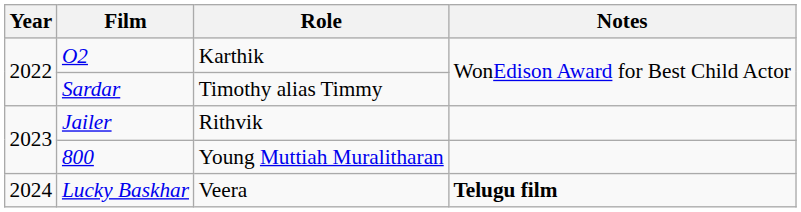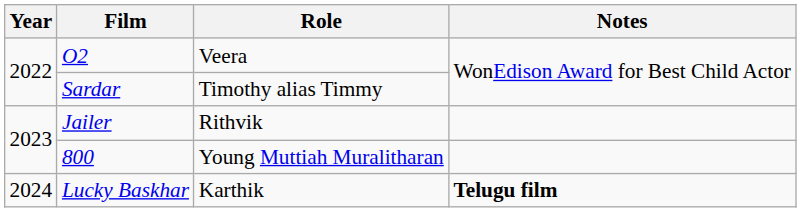 <table class="wikitable sortable">
 <tr>
 <th>Year</th>
 <th>Film</th>
 <th>Role</th>
 <th>Notes</th>
 </tr>
 <tr>
 <td rowspan="2">2022</td>
 <td><em><a href='#'>O2</a></em></td>
-<td>Karthik</td>
+<td>Veera</td>
 <td rowspan="2">Won<a href='#'>Edison Award</a> for Best Child Actor</td>
 </tr>
 <tr>
 <td><em><a href='#'>Sardar</a></em></td>
 <td>Timothy alias Timmy</td>
 </tr>
 <tr>
 <td rowspan="2">2023</td>
 <td><em><a href='#'>Jailer</a></em></td>
 <td>Rithvik</td>
 <td></td>
 </tr>
 <tr>
 <td><em><a href='#'>800</a></em></td>
 <td>Young <a href='#'>Muttiah Muralitharan</a></td>
 <td></td>
 </tr>
 <tr>
 <td>2024</td>
 <td><em><a href='#'>Lucky Baskhar</a></em></td>
-<td>Veera</td>
+<td>Karthik</td>
 <td><strong>Telugu film</strong></td>
 </tr>
 </table>
